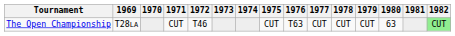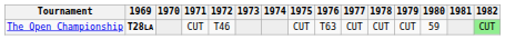 <table class="wikitable" style="font-size:95%;text-align:center;">
 <tr>
 <th>Tournament</th>
 <th>1969</th>
 <th>1970</th>
 <th>1971</th>
 <th>1972</th>
 <th>1973</th>
 <th>1974</th>
 <th>1975</th>
 <th>1976</th>
 <th>1977</th>
 <th>1978</th>
 <th>1979</th>
 <th>1980</th>
 <th>1981</th>
 <th>1982</th>
 </tr>
 <tr>
 <td><a href='#'>The Open Championship</a></td>
-<td>T28<small>LA</small></td>
+<td><strong>T28<small>LA</small></strong></td>
 <td style="background:#eeeeee;"></td>
 <td>CUT</td>
 <td>T46</td>
 <td style="background:#eeeeee;"></td>
 <td style="background:#eeeeee;"></td>
 <td>CUT</td>
 <td>T63</td>
 <td>CUT</td>
 <td>CUT</td>
 <td>CUT</td>
-<td>63</td>
+<td>59</td>
 <td style="background:#eeeeee;"></td>
 <td style="background: lightgreen;">CUT</td>
 </tr>
 </table>
